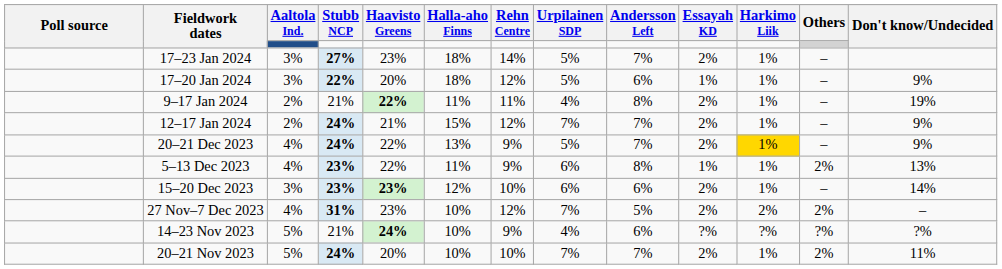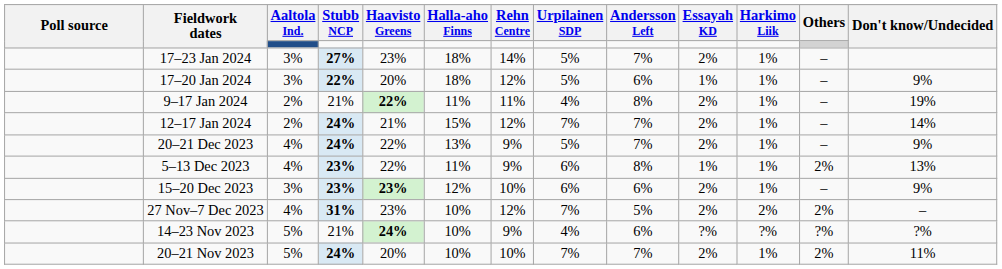 <table class="wikitable" style="text-align:center;font-size:85%;line-height:14px;">
 <tr bgcolor=lightgray>
 <th rowspan="3" style="width:125px;">Poll source</th>
 <th rowspan="3">Fieldwork<br>dates</th>
 </tr>
 <tr>
 <th><a href='#'>Aaltola</a><br><small><a href='#'>Ind.</a></small></th>
 <th><a href='#'>Stubb</a><br><small><a href='#'>NCP</a></small></th>
 <th><a href='#'>Haavisto</a><br><small><a href='#'>Greens</a></small></th>
 <th><a href='#'>Halla-aho</a><br><small><a href='#'>Finns</a></small></th>
 <th><a href='#'>Rehn</a><br><small><a href='#'>Centre</a></small></th>
 <th><a href='#'>Urpilainen</a><br><small><a href='#'>SDP</a></small></th>
 <th><a href='#'>Andersson</a><br><small><a href='#'>Left</a></small></th>
 <th><a href='#'>Essayah</a><br><small><a href='#'>KD</a></small></th>
 <th><a href='#'>Harkimo</a><br><small><a href='#'>Liik</a></small></th>
 <th>Others</th>
 <th rowspan="2">Don't know/Undecided</th>
 </tr>
 <tr>
 <td bgcolor=#214E89></td>
 <td bgcolor=></td>
 <td bgcolor=></td>
 <td bgcolor=></td>
 <td bgcolor=></td>
 <td bgcolor=></td>
 <td bgcolor=></td>
 <td bgcolor=></td>
 <td bgcolor=></td>
 <td bgcolor=lightgray></td>
 </tr>
 <tr>
 <td></td>
 <td>17–23 Jan 2024</td>
 <td>3%</td>
 <td style="background:#D9E9F4;"><strong>27%</strong></td>
 <td>23%</td>
 <td>18%</td>
 <td>14%</td>
 <td>5%</td>
 <td>7%</td>
 <td>2%</td>
 <td>1%</td>
 <td>–</td>
 <td></td>
 </tr>
 <tr>
 <td></td>
 <td>17–20 Jan 2024</td>
 <td>3%</td>
 <td style="background:#D9E9F4;"><strong>22%</strong></td>
 <td>20%</td>
 <td>18%</td>
 <td>12%</td>
 <td>5%</td>
 <td>6%</td>
 <td>1%</td>
 <td>1%</td>
 <td>–</td>
 <td>9%</td>
 </tr>
 <tr>
 <td></td>
 <td>9–17 Jan 2024</td>
 <td>2%</td>
 <td>21%</td>
 <td style="background:#D3F2D0"><strong>22%</strong></td>
 <td>11%</td>
 <td>11%</td>
 <td>4%</td>
 <td>8%</td>
 <td>2%</td>
 <td>1%</td>
 <td>–</td>
 <td>19%</td>
 </tr>
 <tr>
 <td></td>
 <td>12–17 Jan 2024</td>
 <td>2%</td>
 <td style="background:#D9E9F4;"><strong>24%</strong></td>
 <td>21%</td>
 <td>15%</td>
 <td>12%</td>
 <td>7%</td>
 <td>7%</td>
 <td>2%</td>
 <td>1%</td>
 <td>–</td>
-<td>9%</td>
+<td>14%</td>
 </tr>
 <tr>
 <td></td>
 <td>20–21 Dec 2023</td>
 <td>4%</td>
 <td style="background:#D9E9F4;"><strong>24%</strong></td>
 <td>22%</td>
 <td>13%</td>
 <td>9%</td>
 <td>5%</td>
 <td>7%</td>
 <td>2%</td>
-<td style="background: gold;">1%</td>
+<td>1%</td>
 <td>–</td>
 <td>9%</td>
 </tr>
 <tr>
 <td></td>
 <td>5–13 Dec 2023</td>
 <td>4%</td>
 <td style="background:#D9E9F4;"><strong>23%</strong></td>
 <td>22%</td>
 <td>11%</td>
 <td>9%</td>
 <td>6%</td>
 <td>8%</td>
 <td>1%</td>
 <td>1%</td>
 <td>2%</td>
 <td>13%</td>
 </tr>
 <tr>
 <td></td>
 <td>15–20 Dec 2023</td>
 <td>3%</td>
 <td style="background:#D9E9F4;"><strong>23%</strong></td>
 <td style="background:#D3F2D0"><strong>23%</strong></td>
 <td>12%</td>
 <td>10%</td>
 <td>6%</td>
 <td>6%</td>
 <td>2%</td>
 <td>1%</td>
 <td>–</td>
-<td>14%</td>
+<td>9%</td>
 </tr>
 <tr>
 <td></td>
 <td>27 Nov–7 Dec 2023</td>
 <td>4%</td>
 <td style="background:#D9E9F4;"><strong>31%</strong></td>
 <td>23%</td>
 <td>10%</td>
 <td>12%</td>
 <td>7%</td>
 <td>5%</td>
 <td>2%</td>
 <td>2%</td>
 <td>2%</td>
 <td>–</td>
 </tr>
 <tr>
 <td></td>
 <td>14–23 Nov 2023</td>
 <td>5%</td>
 <td>21%</td>
 <td style="background:#D3F2D0"><strong>24%</strong></td>
 <td>10%</td>
 <td>9%</td>
 <td>4%</td>
 <td>6%</td>
 <td>?%</td>
 <td>?%</td>
 <td>?%</td>
 <td>?%</td>
 </tr>
 <tr>
 <td></td>
 <td>20–21 Nov 2023</td>
 <td>5%</td>
 <td style="background:#D9E9F4;"><strong>24%</strong></td>
 <td>20%</td>
 <td>10%</td>
 <td>10%</td>
 <td>7%</td>
 <td>7%</td>
 <td>2%</td>
 <td>1%</td>
 <td>2%</td>
 <td>11%</td>
 </tr>
 </table>
